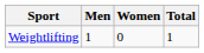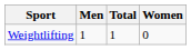 <table class="wikitable sortable">
 <tr>
 <th>Sport</th>
 <th>Men</th>
+<th>Total</th>
 <th>Women</th>
-<th>Total</th>
 </tr>
 <tr>
 <td><a href='#'>Weightlifting</a></td>
 <td>1</td>
+<td>1</td>
 <td>0</td>
-<td>1</td>
 </tr>
 </table>
